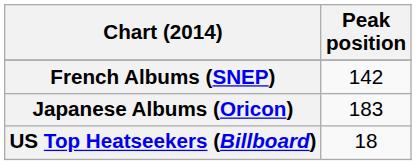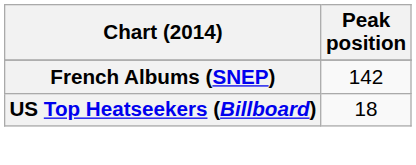 <table class="wikitable sortable plainrowheaders" style="text-align:center">
 <tr>
 <th>Chart (2014)</th>
 <th>Peak<br>position</th>
 </tr>
 <tr>
 </tr>
 <tr>
 </tr>
 <tr>
 </tr>
 <tr>
 </tr>
 <tr>
 <th scope="row">French Albums (<a href='#'>SNEP</a>)</th>
 <td>142</td>
 </tr>
 <tr>
-<th scope="row">Japanese Albums (<a href='#'>Oricon</a>)</th>
-<td>183</td>
-</tr>
-<tr>
 <th scope="row">US <a href='#'>Top Heatseekers</a> (<em><a href='#'>Billboard</a></em>)</th>
 <td>18</td>
 </tr>
 </table>
